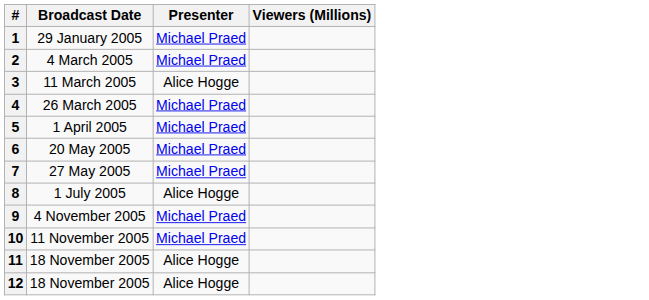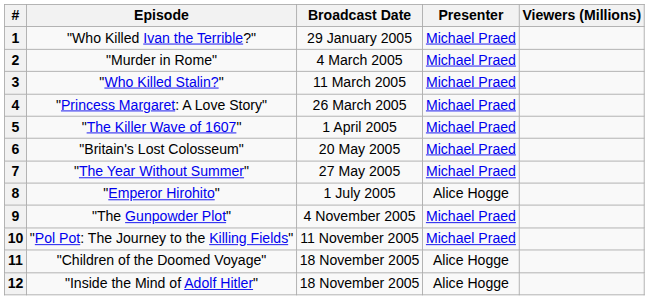 <table class="wikitable" border="1" style="text-align: center">
 <tr>
 <th>#</th>
+<th>Episode</th>
 <th>Broadcast Date</th>
 <th>Presenter</th>
 <th>Viewers (Millions)</th>
 </tr>
 <tr>
 <th>1</th>
+<td>"Who Killed <a href='#'>Ivan the Terrible</a>?"</td>
 <td>29 January 2005</td>
 <td><a href='#'>Michael Praed</a></td>
 <td></td>
 </tr>
 <tr>
 <th>2</th>
+<td>"Murder in Rome"</td>
 <td>4 March 2005</td>
 <td><a href='#'>Michael Praed</a></td>
 <td></td>
 </tr>
 <tr>
 <th>3</th>
+<td>"<a href='#'>Who Killed Stalin?</a>"</td>
 <td>11 March 2005</td>
-<td>Alice Hogge</td>
+<td><a href='#'>Michael Praed</a></td>
 <td></td>
 </tr>
 <tr>
 <th>4</th>
+<td>"<a href='#'>Princess Margaret</a>: A Love Story"</td>
 <td>26 March 2005</td>
 <td><a href='#'>Michael Praed</a></td>
 <td></td>
 </tr>
 <tr>
 <th>5</th>
+<td>"<a href='#'>The Killer Wave of 1607</a>"</td>
 <td>1 April 2005</td>
 <td><a href='#'>Michael Praed</a></td>
 <td></td>
 </tr>
 <tr>
 <th>6</th>
+<td>"Britain's Lost Colosseum"</td>
 <td>20 May 2005</td>
 <td><a href='#'>Michael Praed</a></td>
 <td></td>
 </tr>
 <tr>
 <th>7</th>
+<td>"<a href='#'>The Year Without Summer</a>"</td>
 <td>27 May 2005</td>
 <td><a href='#'>Michael Praed</a></td>
 <td></td>
 </tr>
 <tr>
 <th>8</th>
+<td>"<a href='#'>Emperor Hirohito</a>"</td>
 <td>1 July 2005</td>
 <td>Alice Hogge</td>
 <td></td>
 </tr>
 <tr>
 <th>9</th>
+<td>"The <a href='#'>Gunpowder Plot</a>"</td>
 <td>4 November 2005</td>
 <td><a href='#'>Michael Praed</a></td>
 <td></td>
 </tr>
 <tr>
 <th>10</th>
+<td>"<a href='#'>Pol Pot</a>: The Journey to the <a href='#'>Killing Fields</a>"</td>
 <td>11 November 2005</td>
 <td><a href='#'>Michael Praed</a></td>
 <td></td>
 </tr>
 <tr>
 <th>11</th>
+<td>"Children of the Doomed Voyage"</td>
 <td>18 November 2005</td>
 <td>Alice Hogge</td>
 <td></td>
 </tr>
 <tr>
 <th>12</th>
+<td>"Inside the Mind of <a href='#'>Adolf Hitler</a>"</td>
 <td>18 November 2005</td>
 <td>Alice Hogge</td>
 <td></td>
 </tr>
 </table>
